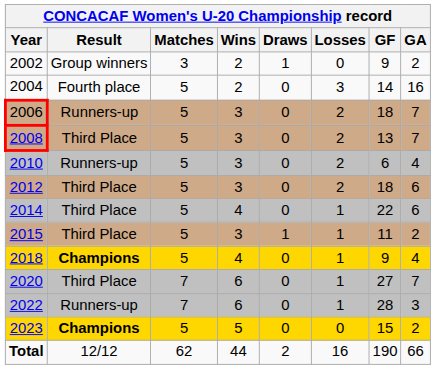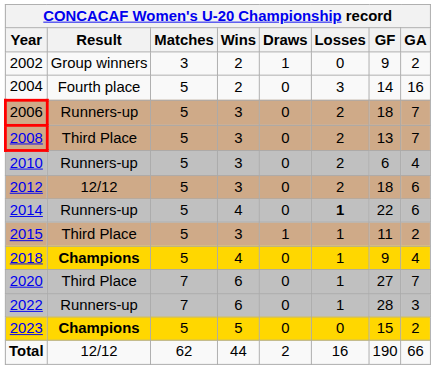 <table class="wikitable" style="text-align: center;">
 <tr>
 <th colspan=8><a href='#'>CONCACAF Women's U-20 Championship</a> record</th>
 </tr>
 <tr>
 <th>Year</th>
 <th>Result</th>
 <th>Matches</th>
 <th>Wins</th>
 <th>Draws</th>
 <th>Losses</th>
 <th>GF</th>
 <th>GA</th>
 </tr>
 <tr bgcolor=>
 <td> 2002</td>
 <td>Group winners</td>
 <td>3</td>
 <td>2</td>
 <td>1</td>
 <td>0</td>
 <td>9</td>
 <td>2</td>
 </tr>
 <tr bgcolor=>
 <td> 2004</td>
 <td>Fourth place</td>
 <td>5</td>
 <td>2</td>
 <td>0</td>
 <td>3</td>
 <td>14</td>
 <td>16</td>
 </tr>
 <tr bgcolor=cfaa88>
 <td style="border: 3px solid red"> 2006</td>
 <td>Runners-up</td>
 <td>5</td>
 <td>3</td>
 <td>0</td>
 <td>2</td>
 <td>18</td>
 <td>7</td>
 </tr>
 <tr bgcolor=cfaa88>
 <td style="border: 3px solid red"> <a href='#'>2008</a></td>
 <td>Third Place</td>
 <td>5</td>
 <td>3</td>
 <td>0</td>
 <td>2</td>
 <td>13</td>
 <td>7</td>
 </tr>
 <tr bgcolor=silver>
 <td> <a href='#'>2010</a></td>
 <td>Runners-up</td>
 <td>5</td>
 <td>3</td>
 <td>0</td>
 <td>2</td>
 <td>6</td>
 <td>4</td>
 </tr>
 <tr bgcolor=cfaa88>
 <td> <a href='#'>2012</a></td>
-<td>Third Place</td>
+<td>12/12</td>
 <td>5</td>
 <td>3</td>
 <td>0</td>
 <td>2</td>
 <td>18</td>
 <td>6</td>
 </tr>
 <tr bgcolor=silver>
 <td> <a href='#'>2014</a></td>
-<td>Third Place</td>
+<td>Runners-up</td>
 <td>5</td>
 <td>4</td>
 <td>0</td>
-<td>1</td>
+<td><strong>1</strong></td>
 <td>22</td>
 <td>6</td>
 </tr>
 <tr bgcolor=cfaa88>
 <td> <a href='#'>2015</a></td>
 <td>Third Place</td>
 <td>5</td>
 <td>3</td>
 <td>1</td>
 <td>1</td>
 <td>11</td>
 <td>2</td>
 </tr>
 <tr bgcolor=gold>
 <td> <a href='#'>2018</a></td>
 <td><strong>Champions</strong></td>
 <td>5</td>
 <td>4</td>
 <td>0</td>
 <td>1</td>
 <td>9</td>
 <td>4</td>
 </tr>
 <tr bgcolor=silver>
 <td> <a href='#'>2020</a></td>
 <td>Third Place</td>
 <td>7</td>
 <td>6</td>
 <td>0</td>
 <td>1</td>
 <td>27</td>
 <td>7</td>
 </tr>
 <tr bgcolor=silver>
 <td> <a href='#'>2022</a></td>
 <td>Runners-up</td>
 <td>7</td>
 <td>6</td>
 <td>0</td>
 <td>1</td>
 <td>28</td>
 <td>3</td>
 </tr>
 <tr bgcolor=gold>
 <td> <a href='#'>2023</a></td>
 <td><strong>Champions</strong></td>
 <td>5</td>
 <td>5</td>
 <td>0</td>
 <td>0</td>
 <td>15</td>
 <td>2</td>
 </tr>
 <tr>
 <td><strong>Total</strong></td>
 <td>12/12</td>
 <td>62</td>
 <td>44</td>
 <td>2</td>
 <td>16</td>
 <td>190</td>
 <td>66</td>
 </tr>
 </table>
